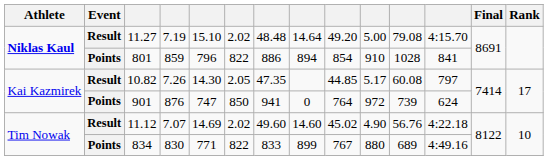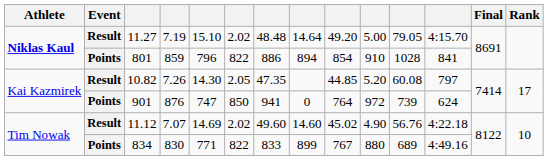 <table class=wikitable style=font-size:90%>
 <tr>
 <th>Athlete</th>
 <th>Event</th>
 <th></th>
 <th></th>
 <th></th>
 <th></th>
 <th></th>
 <th></th>
 <th></th>
 <th></th>
 <th></th>
 <th></th>
 <th>Final</th>
 <th>Rank</th>
 </tr>
 <tr align=center>
 <td rowspan=2 style=text-align:left><strong><a href='#'>Niklas Kaul</a></strong></td>
 <th style=font-size:95%>Result</th>
 <td>11.27</td>
 <td>7.19</td>
 <td>15.10</td>
 <td>2.02</td>
 <td>48.48 </td>
 <td>14.64</td>
 <td>49.20 </td>
 <td>5.00 </td>
-<td>79.08 </td>
+<td>79.05 </td>
 <td>4:15.70 </td>
 <td rowspan=2>8691 </td>
 <td rowspan=2></td>
 </tr>
 <tr align=center>
 <th style=font-size:95%>Points</th>
 <td>801</td>
 <td>859</td>
 <td>796</td>
 <td>822</td>
 <td>886</td>
 <td>894</td>
 <td>854</td>
 <td>910</td>
 <td>1028</td>
 <td>841</td>
 </tr>
 <tr align=center>
 <td rowspan=2 style=text-align:left><a href='#'>Kai Kazmirek</a></td>
 <th style=font-size:95%>Result</th>
 <td>10.82 </td>
 <td>7.26</td>
 <td>14.30</td>
 <td>2.05 </td>
 <td>47.35</td>
 <td></td>
 <td>44.85 </td>
-<td>5.17 </td>
+<td>5.20 </td>
 <td>60.08 </td>
 <td>797</td>
 <td rowspan=2>7414</td>
 <td rowspan=2>17</td>
 </tr>
 <tr align=center>
 <th style=font-size:95%>Points</th>
 <td>901</td>
 <td>876</td>
 <td>747</td>
 <td>850</td>
 <td>941</td>
 <td>0</td>
 <td>764</td>
 <td>972</td>
 <td>739</td>
 <td>624</td>
 </tr>
 <tr align=center>
 <td rowspan=2 style=text-align:left><a href='#'>Tim Nowak</a></td>
 <th style=font-size:95%>Result</th>
 <td>11.12 </td>
 <td>7.07</td>
 <td>14.69</td>
 <td>2.02 </td>
 <td>49.60 </td>
 <td>14.60 </td>
 <td>45.02</td>
 <td>4.90</td>
 <td>56.76</td>
 <td>4:22.18</td>
 <td rowspan=2>8122</td>
 <td rowspan=2>10</td>
 </tr>
 <tr align=center>
 <th style=font-size:95%>Points</th>
 <td>834</td>
 <td>830</td>
 <td>771</td>
 <td>822</td>
 <td>833</td>
 <td>899</td>
 <td>767</td>
 <td>880</td>
 <td>689</td>
 <td>4:49.16</td>
 </tr>
 </table>
